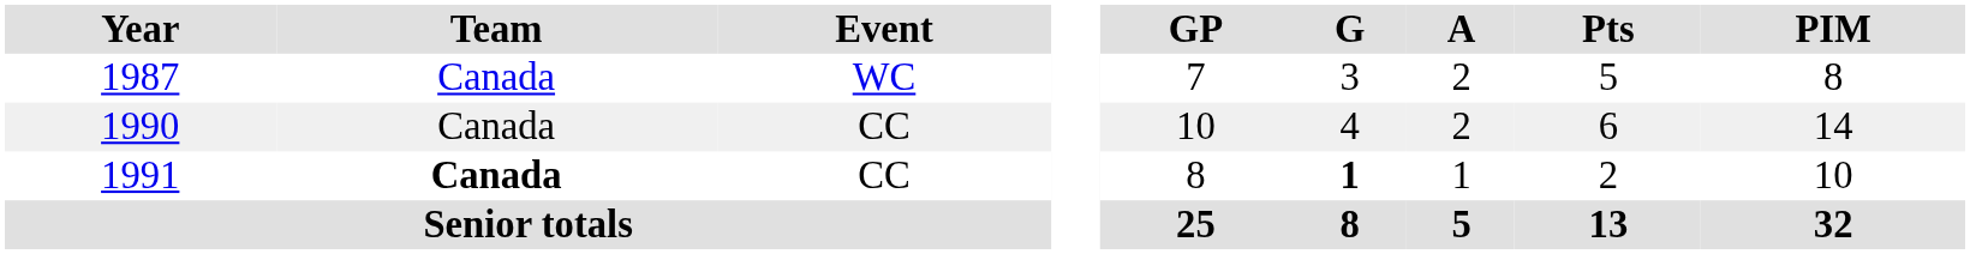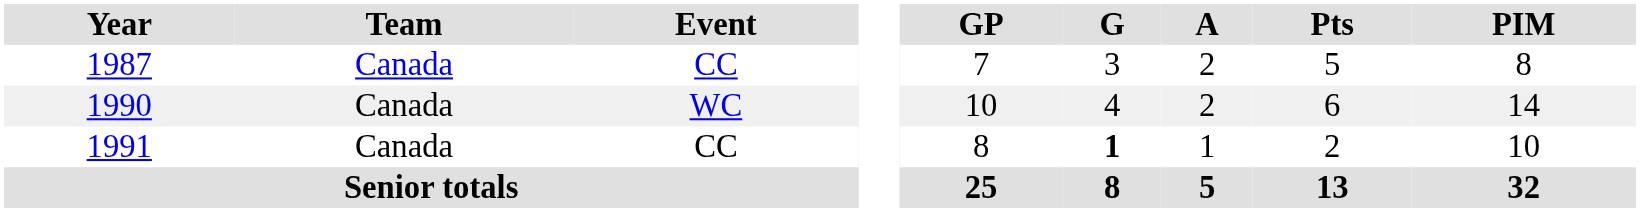 <table border="0" cellpadding="1" cellspacing="0" style="text-align:center; width:50em;">
 <tr bgcolor="#e0e0e0">
 <th>Year</th>
 <th>Team</th>
 <th>Event</th>
 <th rowspan="99" bgcolor="#ffffff"> </th>
 <th>GP</th>
 <th>G</th>
 <th>A</th>
 <th>Pts</th>
 <th>PIM</th>
 </tr>
 <tr>
 <td><a href='#'>1987</a></td>
 <td><a href='#'>Canada</a></td>
-<td><a href='#'>WC</a></td>
+<td><a href='#'>CC</a></td>
 <td>7</td>
 <td>3</td>
 <td>2</td>
 <td>5</td>
 <td>8</td>
 </tr>
 <tr bgcolor="#f0f0f0">
 <td><a href='#'>1990</a></td>
 <td>Canada</td>
-<td>CC</td>
+<td><a href='#'>WC</a></td>
 <td>10</td>
 <td>4</td>
 <td>2</td>
 <td>6</td>
 <td>14</td>
 </tr>
 <tr>
 <td><a href='#'>1991</a></td>
-<td><strong>Canada</strong></td>
+<td>Canada</td>
 <td>CC</td>
 <td>8</td>
 <td><strong>1</strong></td>
 <td>1</td>
 <td>2</td>
 <td>10</td>
 </tr>
 <tr bgcolor="#e0e0e0">
 <th colspan="3">Senior totals</th>
 <th>25</th>
 <th>8</th>
 <th>5</th>
 <th>13</th>
 <th>32</th>
 </tr>
 </table>
